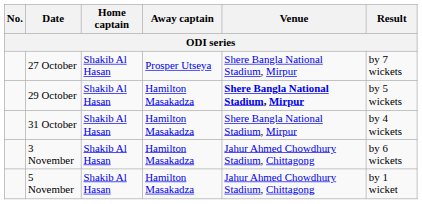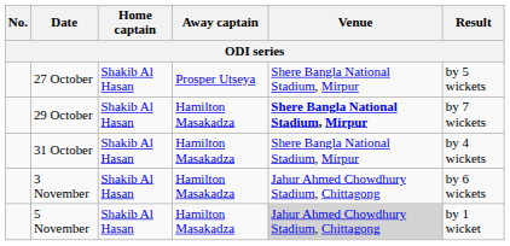 <table class="wikitable">
 <tr>
 <th>No.</th>
 <th>Date</th>
 <th>Home captain</th>
 <th>Away captain</th>
 <th>Venue</th>
 <th>Result</th>
 </tr>
 <tr>
 <th colspan="9">ODI series</th>
 </tr>
 <tr>
 <td></td>
 <td>27 October</td>
 <td><a href='#'>Shakib Al Hasan</a></td>
 <td><a href='#'>Prosper Utseya</a></td>
 <td><a href='#'>Shere Bangla National Stadium</a>, <a href='#'>Mirpur</a></td>
-<td> by 7 wickets</td>
+<td> by 5 wickets</td>
 </tr>
 <tr>
 <td></td>
 <td>29 October</td>
 <td><a href='#'>Shakib Al Hasan</a></td>
 <td><a href='#'>Hamilton Masakadza</a></td>
 <td><strong><a href='#'>Shere Bangla National Stadium</a>, <a href='#'>Mirpur</a></strong></td>
-<td> by 5 wickets</td>
+<td> by 7 wickets</td>
 </tr>
 <tr>
 <td></td>
 <td>31 October</td>
 <td><a href='#'>Shakib Al Hasan</a></td>
 <td><a href='#'>Hamilton Masakadza</a></td>
 <td><a href='#'>Shere Bangla National Stadium</a>, <a href='#'>Mirpur</a></td>
 <td> by 4 wickets</td>
 </tr>
 <tr>
 <td></td>
 <td>3 November</td>
 <td><a href='#'>Shakib Al Hasan</a></td>
 <td><a href='#'>Hamilton Masakadza</a></td>
 <td><a href='#'>Jahur Ahmed Chowdhury Stadium</a>, <a href='#'>Chittagong</a></td>
 <td> by 6 wickets</td>
 </tr>
 <tr>
 <td></td>
 <td>5 November</td>
 <td><a href='#'>Shakib Al Hasan</a></td>
 <td><a href='#'>Hamilton Masakadza</a></td>
-<td><a href='#'>Jahur Ahmed Chowdhury Stadium</a>, <a href='#'>Chittagong</a></td>
+<td style="background: lightgrey;"><a href='#'>Jahur Ahmed Chowdhury Stadium</a>, <a href='#'>Chittagong</a></td>
 <td> by 1 wicket</td>
 </tr>
 </table>
